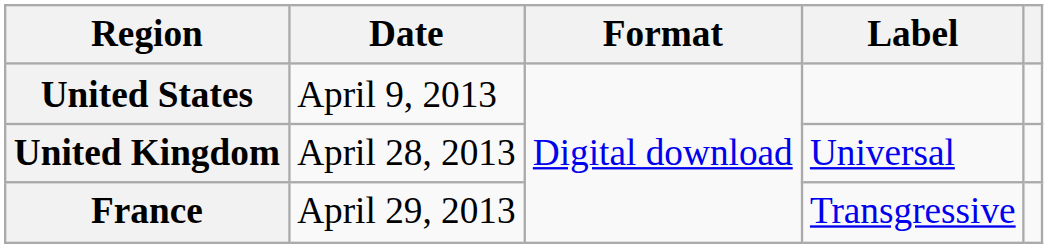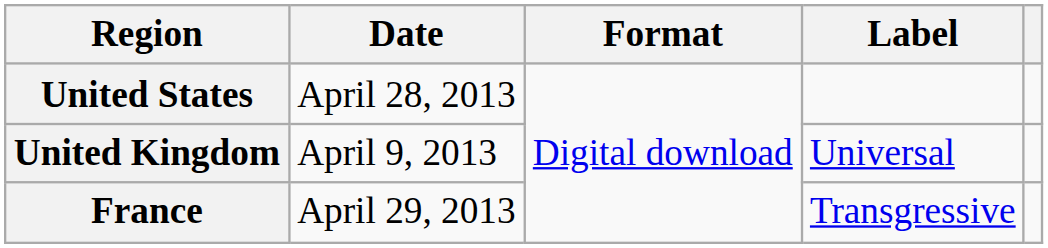 <table class="wikitable plainrowheaders">
 <tr>
 <th scope="col">Region</th>
 <th scope="col">Date</th>
 <th scope="col">Format</th>
 <th scope="col">Label</th>
 <th scope="col"></th>
 </tr>
 <tr>
 <th scope="row">United States</th>
-<td>April 9, 2013</td>
+<td>April 28, 2013</td>
 <td rowspan="3"><a href='#'>Digital download</a></td>
 <td></td>
 <td align="center"></td>
 </tr>
 <tr>
 <th scope="row">United Kingdom</th>
-<td>April 28, 2013</td>
+<td>April 9, 2013</td>
 <td><a href='#'>Universal</a></td>
 <td align="center"></td>
 </tr>
 <tr>
 <th scope="row">France</th>
 <td>April 29, 2013</td>
 <td><a href='#'>Transgressive</a></td>
 <td align="center"></td>
 </tr>
 </table>
